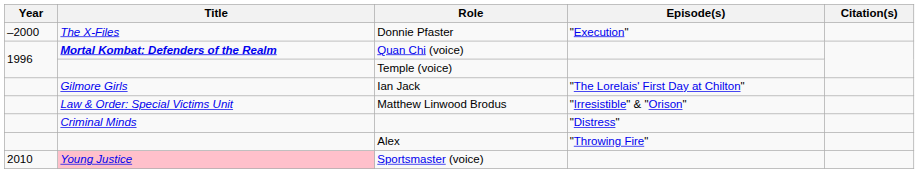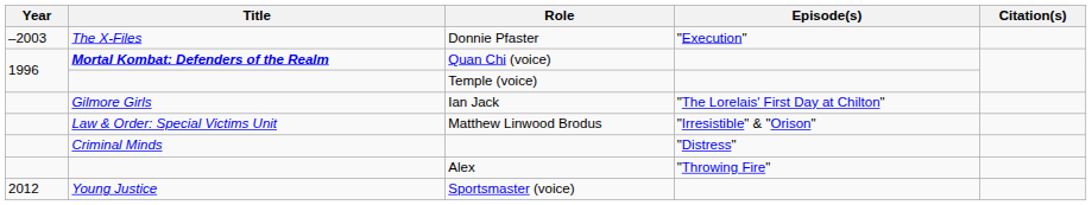 <table class="wikitable sortable" style="width: 100%;">
 <tr>
 <th scope="col">Year</th>
 <th scope="col">Title</th>
 <th class="unsortable">Role</th>
 <th class="unsortable">Episode(s)</th>
 <th class="unsortable">Citation(s)</th>
 </tr>
 <tr>
-<td>–2000</td>
+<td>–2003</td>
 <td><em><a href='#'>The X-Files</a></em></td>
 <td>Donnie Pfaster</td>
 <td>"<a href='#'>Execution</a>"</td>
 <td></td>
 </tr>
 <tr>
 <td rowspan="2">1996</td>
 <td><strong><em><a href='#'>Mortal Kombat: Defenders of the Realm</a></em></strong></td>
 <td><a href='#'>Quan Chi</a> (voice)</td>
 <td></td>
 <td rowspan="2"></td>
 </tr>
 <tr>
 <td><em></em></td>
 <td>Temple (voice)</td>
 <td></td>
 </tr>
 <tr>
 <td></td>
 <td><em><a href='#'>Gilmore Girls</a></em></td>
 <td>Ian Jack</td>
 <td>"<a href='#'>The Lorelais' First Day at Chilton</a>"</td>
 <td></td>
 </tr>
 <tr>
 <td></td>
 <td><em><a href='#'>Law & Order: Special Victims Unit</a></em></td>
 <td>Matthew Linwood Brodus</td>
 <td>"<a href='#'>Irresistible</a>" & "<a href='#'>Orison</a>"</td>
 <td></td>
 </tr>
 <tr>
 <td></td>
 <td><em><a href='#'>Criminal Minds</a></em></td>
 <td></td>
 <td>"<a href='#'>Distress</a>"</td>
 <td></td>
 </tr>
 <tr>
 <td></td>
 <td><em></em></td>
 <td>Alex</td>
 <td>"<a href='#'>Throwing Fire</a>"</td>
 <td></td>
 </tr>
 <tr>
-<td>2010</td>
-<td style="background: pink;"><a href='#'><em>Young Justice</em></a></td>
+<td>2012</td>
+<td><a href='#'><em>Young Justice</em></a></td>
 <td><a href='#'>Sportsmaster</a> (voice)</td>
 <td></td>
 <td></td>
 </tr>
 </table>
